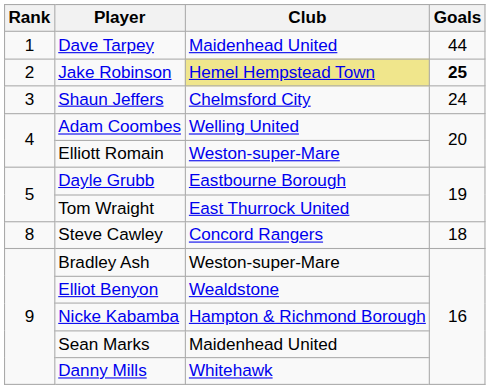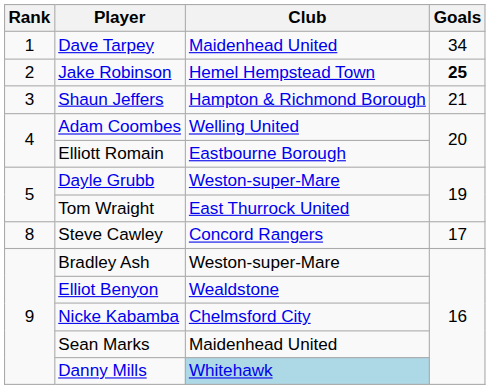 <table class="wikitable" style="text-align:center">
 <tr>
 <th>Rank</th>
 <th>Player</th>
 <th>Club</th>
 <th>Goals</th>
 </tr>
 <tr>
 <td rowspan="1">1</td>
 <td align="left"><a href='#'>Dave Tarpey</a></td>
 <td align="left"><a href='#'>Maidenhead United</a></td>
-<td rowspan="1">44</td>
+<td rowspan="1">34</td>
 </tr>
 <tr>
 <td rowspan="1">2</td>
 <td align="left"><a href='#'>Jake Robinson</a></td>
-<td align="left" style="background: khaki;"><a href='#'>Hemel Hempstead Town</a></td>
+<td align="left"><a href='#'>Hemel Hempstead Town</a></td>
 <td rowspan="1"><strong>25</strong></td>
 </tr>
 <tr>
 <td rowspan="1">3</td>
 <td align="left"><a href='#'>Shaun Jeffers</a></td>
-<td align="left"><a href='#'>Chelmsford City</a></td>
-<td rowspan="1">24</td>
+<td align="left"><a href='#'>Hampton & Richmond Borough</a></td>
+<td rowspan="1">21</td>
 </tr>
 <tr>
 <td rowspan="2">4</td>
 <td align="left"><a href='#'>Adam Coombes</a></td>
 <td align="left"><a href='#'>Welling United</a></td>
 <td rowspan="2">20</td>
 </tr>
 <tr>
 <td align="left">Elliott Romain</td>
-<td align="left"><a href='#'>Weston-super-Mare</a></td>
+<td align="left"><a href='#'>Eastbourne Borough</a></td>
 </tr>
 <tr>
 <td rowspan="2">5</td>
 <td align="left"><a href='#'>Dayle Grubb</a></td>
-<td align="left"><a href='#'>Eastbourne Borough</a></td>
+<td align="left"><a href='#'>Weston-super-Mare</a></td>
 <td rowspan="2">19</td>
 </tr>
 <tr>
 <td align="left">Tom Wraight</td>
 <td align="left"><a href='#'>East Thurrock United</a></td>
 </tr>
 <tr>
 <td rowspan="1">8</td>
 <td align="left">Steve Cawley</td>
 <td align="left"><a href='#'>Concord Rangers</a></td>
-<td rowspan="1">18</td>
+<td rowspan="1">17</td>
 </tr>
 <tr>
 <td rowspan="5">9</td>
 <td align="left">Bradley Ash</td>
 <td align="left">Weston-super-Mare</td>
 <td rowspan="5">16</td>
 </tr>
 <tr>
 <td align="left"><a href='#'>Elliot Benyon</a></td>
 <td align="left"><a href='#'>Wealdstone</a></td>
 </tr>
 <tr>
 <td align="left"><a href='#'>Nicke Kabamba</a></td>
-<td align="left"><a href='#'>Hampton & Richmond Borough</a></td>
+<td align="left"><a href='#'>Chelmsford City</a></td>
 </tr>
 <tr>
 <td align="left">Sean Marks</td>
 <td align="left">Maidenhead United</td>
 </tr>
 <tr>
 <td align="left"><a href='#'>Danny Mills</a></td>
-<td align="left"><a href='#'>Whitehawk</a></td>
+<td align="left" style="background: lightblue;"><a href='#'>Whitehawk</a></td>
 </tr>
 </table>
